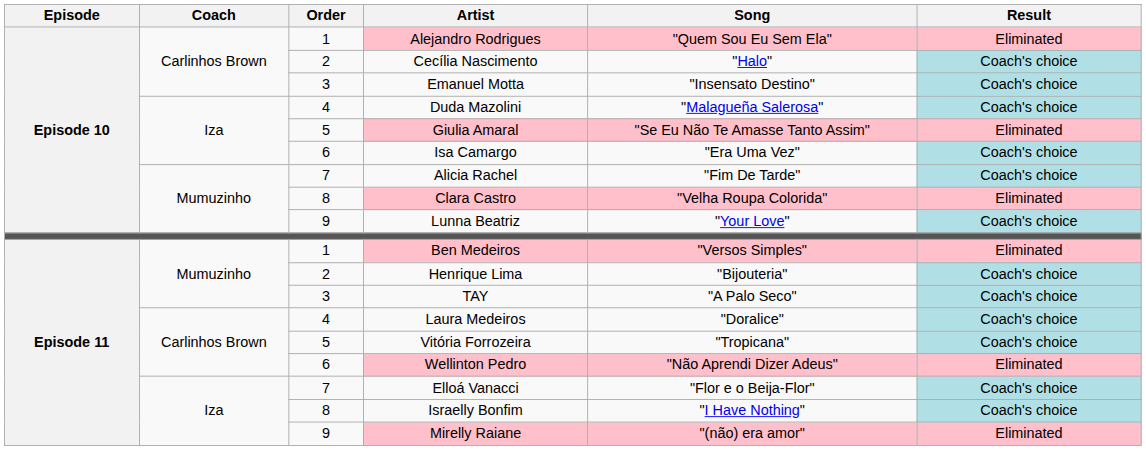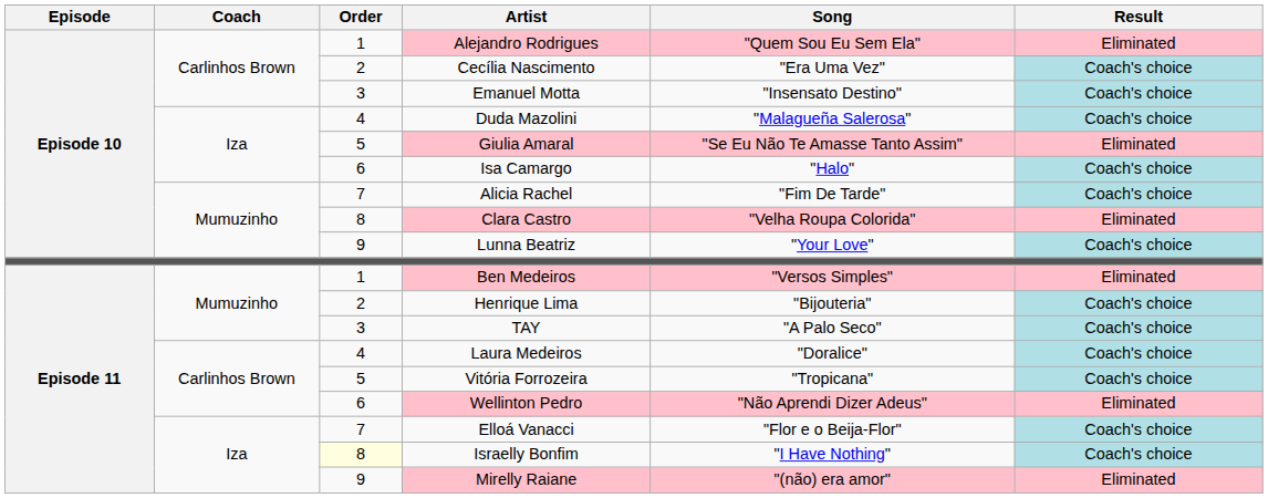 <table class="wikitable" style="text-align:center; width:100%;">
 <tr>
 <th scope="col" width="09%">Episode</th>
 <th scope="col" width="10%">Coach</th>
 <th scope="col" width="05%">Order</th>
 <th scope="col" width="15%">Artist</th>
 <th scope="col" width="22%">Song</th>
 <th scope="col" width="15%">Result</th>
 </tr>
 <tr>
 <th scope="col" rowspan=9>Episode 10<br></th>
 <td rowspan="3">Carlinhos Brown</td>
 <td>1</td>
 <td bgcolor=FFC0CB>Alejandro Rodrigues</td>
 <td bgcolor=FFC0CB>"Quem Sou Eu Sem Ela"</td>
 <td bgcolor=FFC0CB>Eliminated</td>
 </tr>
 <tr>
 <td>2</td>
 <td>Cecília Nascimento</td>
-<td>"<a href='#'>Halo</a>"</td>
+<td>"Era Uma Vez"</td>
 <td bgcolor=B0E0E6>Coach's choice</td>
 </tr>
 <tr>
 <td>3</td>
 <td>Emanuel Motta</td>
 <td>"Insensato Destino"</td>
 <td bgcolor=B0E0E6>Coach's choice</td>
 </tr>
 <tr>
 <td rowspan="3">Iza</td>
 <td>4</td>
 <td>Duda Mazolini</td>
 <td>"<a href='#'>Malagueña Salerosa</a>"</td>
 <td bgcolor=B0E0E6>Coach's choice</td>
 </tr>
 <tr>
 <td>5</td>
 <td bgcolor=FFC0CB>Giulia Amaral</td>
 <td bgcolor=FFC0CB>"Se Eu Não Te Amasse Tanto Assim"</td>
 <td bgcolor=FFC0CB>Eliminated</td>
 </tr>
 <tr>
 <td>6</td>
 <td>Isa Camargo</td>
-<td>"Era Uma Vez"</td>
+<td>"<a href='#'>Halo</a>"</td>
 <td bgcolor=B0E0E6>Coach's choice</td>
 </tr>
 <tr>
 <td rowspan="3">Mumuzinho</td>
 <td>7</td>
 <td>Alicia Rachel</td>
 <td>"Fim De Tarde"</td>
 <td bgcolor=B0E0E6>Coach's choice</td>
 </tr>
 <tr>
 <td>8</td>
 <td bgcolor=FFC0CB>Clara Castro</td>
 <td bgcolor=FFC0CB>"Velha Roupa Colorida"</td>
 <td bgcolor=FFC0CB>Eliminated</td>
 </tr>
 <tr>
 <td>9</td>
 <td>Lunna Beatriz</td>
 <td>"<a href='#'>Your Love</a>"</td>
 <td bgcolor=B0E0E6>Coach's choice</td>
 </tr>
 <tr>
 <td colspan=6 bgcolor=555555></td>
 </tr>
 <tr>
 <th scope="col" rowspan=9>Episode 11<br></th>
 <td rowspan="3">Mumuzinho</td>
 <td>1</td>
 <td bgcolor=FFC0CB>Ben Medeiros</td>
 <td bgcolor=FFC0CB>"Versos Simples"</td>
 <td bgcolor=FFC0CB>Eliminated</td>
 </tr>
 <tr>
 <td>2</td>
 <td>Henrique Lima</td>
 <td>"Bijouteria"</td>
 <td bgcolor=B0E0E6>Coach's choice</td>
 </tr>
 <tr>
 <td>3</td>
 <td>TAY</td>
 <td>"A Palo Seco"</td>
 <td bgcolor=B0E0E6>Coach's choice</td>
 </tr>
 <tr>
 <td rowspan="3">Carlinhos Brown</td>
 <td>4</td>
 <td>Laura Medeiros</td>
 <td>"Doralice"</td>
 <td bgcolor=B0E0E6>Coach's choice</td>
 </tr>
 <tr>
 <td>5</td>
 <td>Vitória Forrozeira</td>
 <td>"Tropicana"</td>
 <td bgcolor=B0E0E6>Coach's choice</td>
 </tr>
 <tr>
 <td>6</td>
 <td bgcolor=FFC0CB>Wellinton Pedro</td>
 <td bgcolor=FFC0CB>"Não Aprendi Dizer Adeus"</td>
 <td bgcolor=FFC0CB>Eliminated</td>
 </tr>
 <tr>
 <td rowspan="3">Iza</td>
 <td>7</td>
 <td>Elloá Vanacci</td>
 <td>"Flor e o Beija-Flor"</td>
 <td bgcolor=B0E0E6>Coach's choice</td>
 </tr>
 <tr>
-<td>8</td>
+<td style="background: lightyellow;">8</td>
 <td>Israelly Bonfim</td>
 <td>"<a href='#'>I Have Nothing</a>"</td>
 <td bgcolor=B0E0E6>Coach's choice</td>
 </tr>
 <tr>
 <td>9</td>
 <td bgcolor=FFC0CB>Mirelly Raiane</td>
 <td bgcolor=FFC0CB>"(não) era amor"</td>
 <td bgcolor=FFC0CB>Eliminated</td>
 </tr>
 </table>
